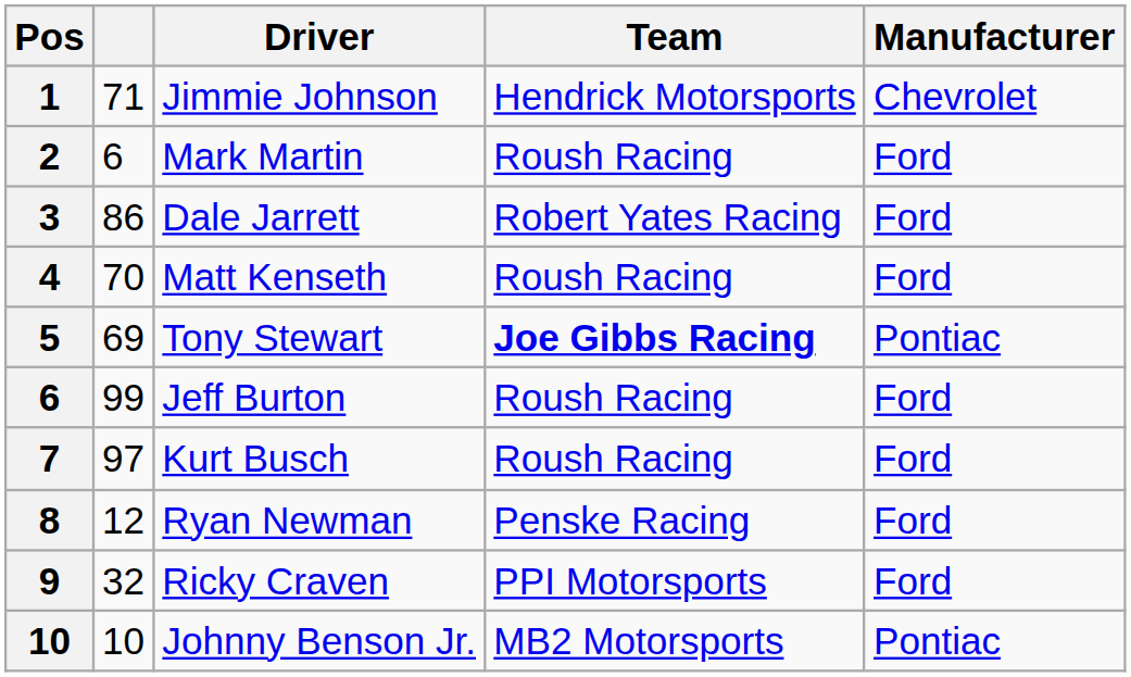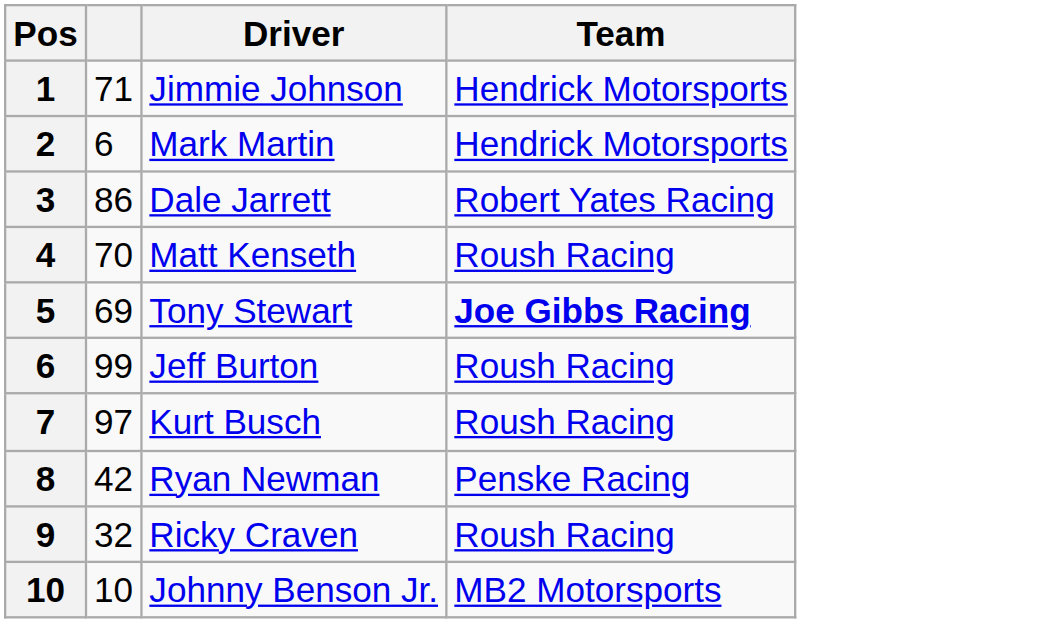 <table class="wikitable" style="font-size:95%">
 <tr>
 <th>Pos</th>
 <th></th>
 <th>Driver</th>
 <th>Team</th>
-<th>Manufacturer</th>
 </tr>
 <tr>
 <th>1</th>
 <td>71</td>
 <td><a href='#'>Jimmie Johnson</a></td>
 <td><a href='#'>Hendrick Motorsports</a></td>
-<td><a href='#'>Chevrolet</a></td>
 </tr>
 <tr>
 <th>2</th>
 <td>6</td>
 <td><a href='#'>Mark Martin</a></td>
-<td><a href='#'>Roush Racing</a></td>
-<td><a href='#'>Ford</a></td>
+<td><a href='#'>Hendrick Motorsports</a></td>
 </tr>
 <tr>
 <th>3</th>
 <td>86</td>
 <td><a href='#'>Dale Jarrett</a></td>
 <td><a href='#'>Robert Yates Racing</a></td>
-<td><a href='#'>Ford</a></td>
 </tr>
 <tr>
 <th>4</th>
 <td>70</td>
 <td><a href='#'>Matt Kenseth</a></td>
 <td><a href='#'>Roush Racing</a></td>
-<td><a href='#'>Ford</a></td>
 </tr>
 <tr>
 <th>5</th>
 <td>69</td>
 <td><a href='#'>Tony Stewart</a></td>
 <td><strong><a href='#'>Joe Gibbs Racing</a></strong></td>
-<td><a href='#'>Pontiac</a></td>
 </tr>
 <tr>
 <th>6</th>
 <td>99</td>
 <td><a href='#'>Jeff Burton</a></td>
 <td><a href='#'>Roush Racing</a></td>
-<td><a href='#'>Ford</a></td>
 </tr>
 <tr>
 <th>7</th>
 <td>97</td>
 <td><a href='#'>Kurt Busch</a></td>
 <td><a href='#'>Roush Racing</a></td>
-<td><a href='#'>Ford</a></td>
 </tr>
 <tr>
 <th>8</th>
-<td>12</td>
+<td>42</td>
 <td><a href='#'>Ryan Newman</a></td>
 <td><a href='#'>Penske Racing</a></td>
-<td><a href='#'>Ford</a></td>
 </tr>
 <tr>
 <th>9</th>
 <td>32</td>
 <td><a href='#'>Ricky Craven</a></td>
-<td><a href='#'>PPI Motorsports</a></td>
-<td><a href='#'>Ford</a></td>
+<td><a href='#'>Roush Racing</a></td>
 </tr>
 <tr>
 <th>10</th>
 <td>10</td>
 <td><a href='#'>Johnny Benson Jr.</a></td>
 <td><a href='#'>MB2 Motorsports</a></td>
-<td><a href='#'>Pontiac</a></td>
 </tr>
 </table>
